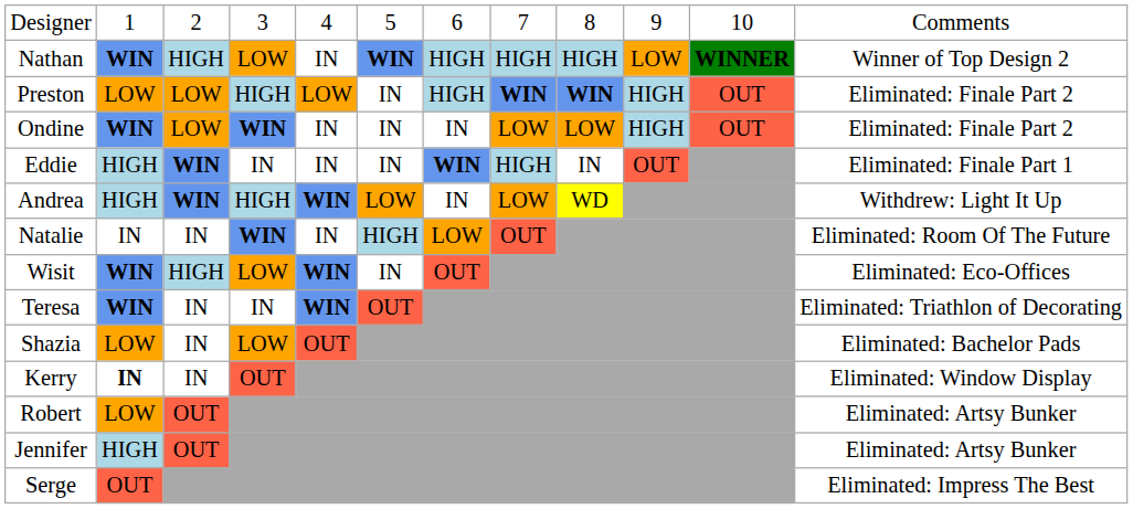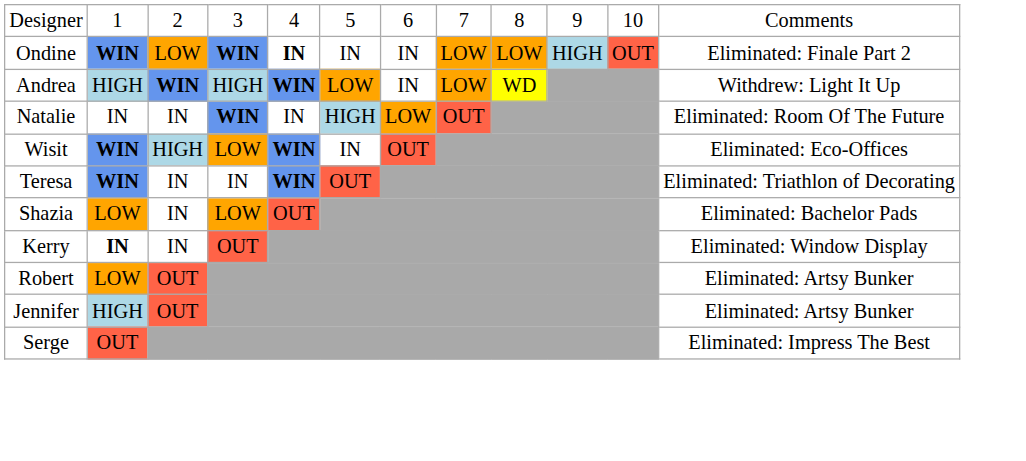 <table class="wikitable"  style="background:#fff; text-align:center;">
 <tr>
 <td>Designer</td>
 <td>1</td>
 <td>2</td>
 <td>3</td>
 <td>4</td>
 <td>5</td>
 <td>6</td>
 <td>7</td>
 <td>8</td>
 <td>9</td>
 <td>10</td>
 <td>Comments</td>
 </tr>
 <tr>
-<td>Nathan</td>
-<td style="background:cornflowerblue;"><strong>WIN</strong></td>
-<td style="background:lightblue;">HIGH</td>
-<td style="background:orange;">LOW</td>
-<td>IN</td>
-<td style="background:cornflowerblue;"><strong>WIN</strong></td>
-<td style="background:lightblue;">HIGH</td>
-<td style="background:lightblue;">HIGH</td>
-<td style="background:lightblue;">HIGH</td>
-<td style="background:orange;">LOW</td>
-<td style="background:green;"><strong>WINNER</strong></td>
-<td>Winner of Top Design 2</td>
-</tr>
-<tr>
-<td>Preston</td>
-<td style="background:orange;">LOW</td>
-<td style="background:orange;">LOW</td>
-<td style="background:lightblue;">HIGH</td>
-<td style="background:orange;">LOW</td>
-<td>IN</td>
-<td style="background:lightblue;">HIGH</td>
-<td style="background:cornflowerblue;"><strong>WIN</strong></td>
-<td style="background:cornflowerblue;"><strong>WIN</strong></td>
-<td style="background:lightblue;">HIGH</td>
-<td style="background:tomato;">OUT</td>
-<td>Eliminated: Finale Part 2</td>
-</tr>
-<tr>
 <td>Ondine</td>
 <td style="background:cornflowerblue;"><strong>WIN</strong></td>
 <td style="background:orange;">LOW</td>
 <td style="background:cornflowerblue;"><strong>WIN</strong></td>
-<td>IN</td>
+<td><strong>IN</strong></td>
 <td>IN</td>
 <td>IN</td>
 <td style="background:orange;">LOW</td>
 <td style="background:orange;">LOW</td>
 <td style="background:lightblue;">HIGH</td>
 <td style="background:tomato;">OUT</td>
 <td>Eliminated: Finale Part 2</td>
-</tr>
-<tr>
-<td>Eddie</td>
-<td style="background:lightblue;">HIGH</td>
-<td style="background:cornflowerblue;"><strong>WIN</strong></td>
-<td>IN</td>
-<td>IN</td>
-<td>IN</td>
-<td style="background:cornflowerblue;"><strong>WIN</strong></td>
-<td style="background:lightblue;">HIGH</td>
-<td>IN</td>
-<td style="background:tomato;">OUT</td>
-<td style="background:darkgrey;"></td>
-<td>Eliminated: Finale Part 1</td>
 </tr>
 <tr>
 <td>Andrea</td>
 <td style="background:lightblue;">HIGH</td>
 <td style="background:cornflowerblue;"><strong>WIN</strong></td>
 <td style="background:lightblue;">HIGH</td>
 <td style="background:cornflowerblue;"><strong>WIN</strong></td>
 <td style="background:orange;">LOW</td>
 <td>IN</td>
 <td style="background:orange;">LOW</td>
 <td style="background:yellow;">WD</td>
 <td colspan="2" style="background:darkgrey;"></td>
 <td>Withdrew: Light It Up</td>
 </tr>
 <tr>
 <td>Natalie</td>
 <td>IN</td>
 <td>IN</td>
 <td style="background:cornflowerblue;"><strong>WIN</strong></td>
 <td>IN</td>
 <td style="background:lightblue;">HIGH</td>
 <td style="background:orange;">LOW</td>
 <td style="background:tomato;">OUT</td>
 <td colspan="3" style="background:darkgrey;"></td>
 <td>Eliminated: Room Of The Future</td>
 </tr>
 <tr>
 <td>Wisit</td>
 <td style="background:cornflowerblue;"><strong>WIN</strong></td>
 <td style="background:lightblue;">HIGH</td>
 <td style="background:orange;">LOW</td>
 <td style="background:cornflowerblue;"><strong>WIN</strong></td>
 <td>IN</td>
 <td style="background:tomato;">OUT</td>
 <td colspan="4" style="background:darkgrey;"></td>
 <td>Eliminated: Eco-Offices</td>
 </tr>
 <tr>
 <td>Teresa</td>
 <td style="background:cornflowerblue;"><strong>WIN</strong></td>
 <td>IN</td>
 <td>IN</td>
 <td style="background:cornflowerblue;"><strong>WIN</strong></td>
 <td style="background:tomato;">OUT</td>
 <td colspan="5" style="background:darkgrey;"></td>
 <td>Eliminated: Triathlon of Decorating</td>
 </tr>
 <tr>
 <td>Shazia</td>
 <td style="background:orange;">LOW</td>
 <td>IN</td>
 <td style="background:orange;">LOW</td>
 <td style="background:tomato;">OUT</td>
 <td colspan="6" style="background:darkgrey;"></td>
 <td>Eliminated: Bachelor Pads</td>
 </tr>
 <tr>
 <td>Kerry</td>
 <td><strong>IN</strong></td>
 <td>IN</td>
 <td style="background:tomato;">OUT</td>
 <td colspan="7" style="background:darkgrey;"></td>
 <td>Eliminated: Window Display</td>
 </tr>
 <tr>
 <td>Robert</td>
 <td style="background:orange;">LOW</td>
 <td style="background:tomato;">OUT</td>
 <td colspan="8" style="background:darkgrey;"></td>
 <td>Eliminated: Artsy Bunker</td>
 </tr>
 <tr>
 <td>Jennifer</td>
 <td style="background:lightblue;">HIGH</td>
 <td style="background:tomato;">OUT</td>
 <td colspan="8" style="background:darkgrey;"></td>
 <td>Eliminated: Artsy Bunker</td>
 </tr>
 <tr>
 <td>Serge</td>
 <td style="background:tomato;">OUT</td>
 <td colspan="9" style="background:darkgrey;"></td>
 <td>Eliminated: Impress The Best</td>
 </tr>
 </table>
